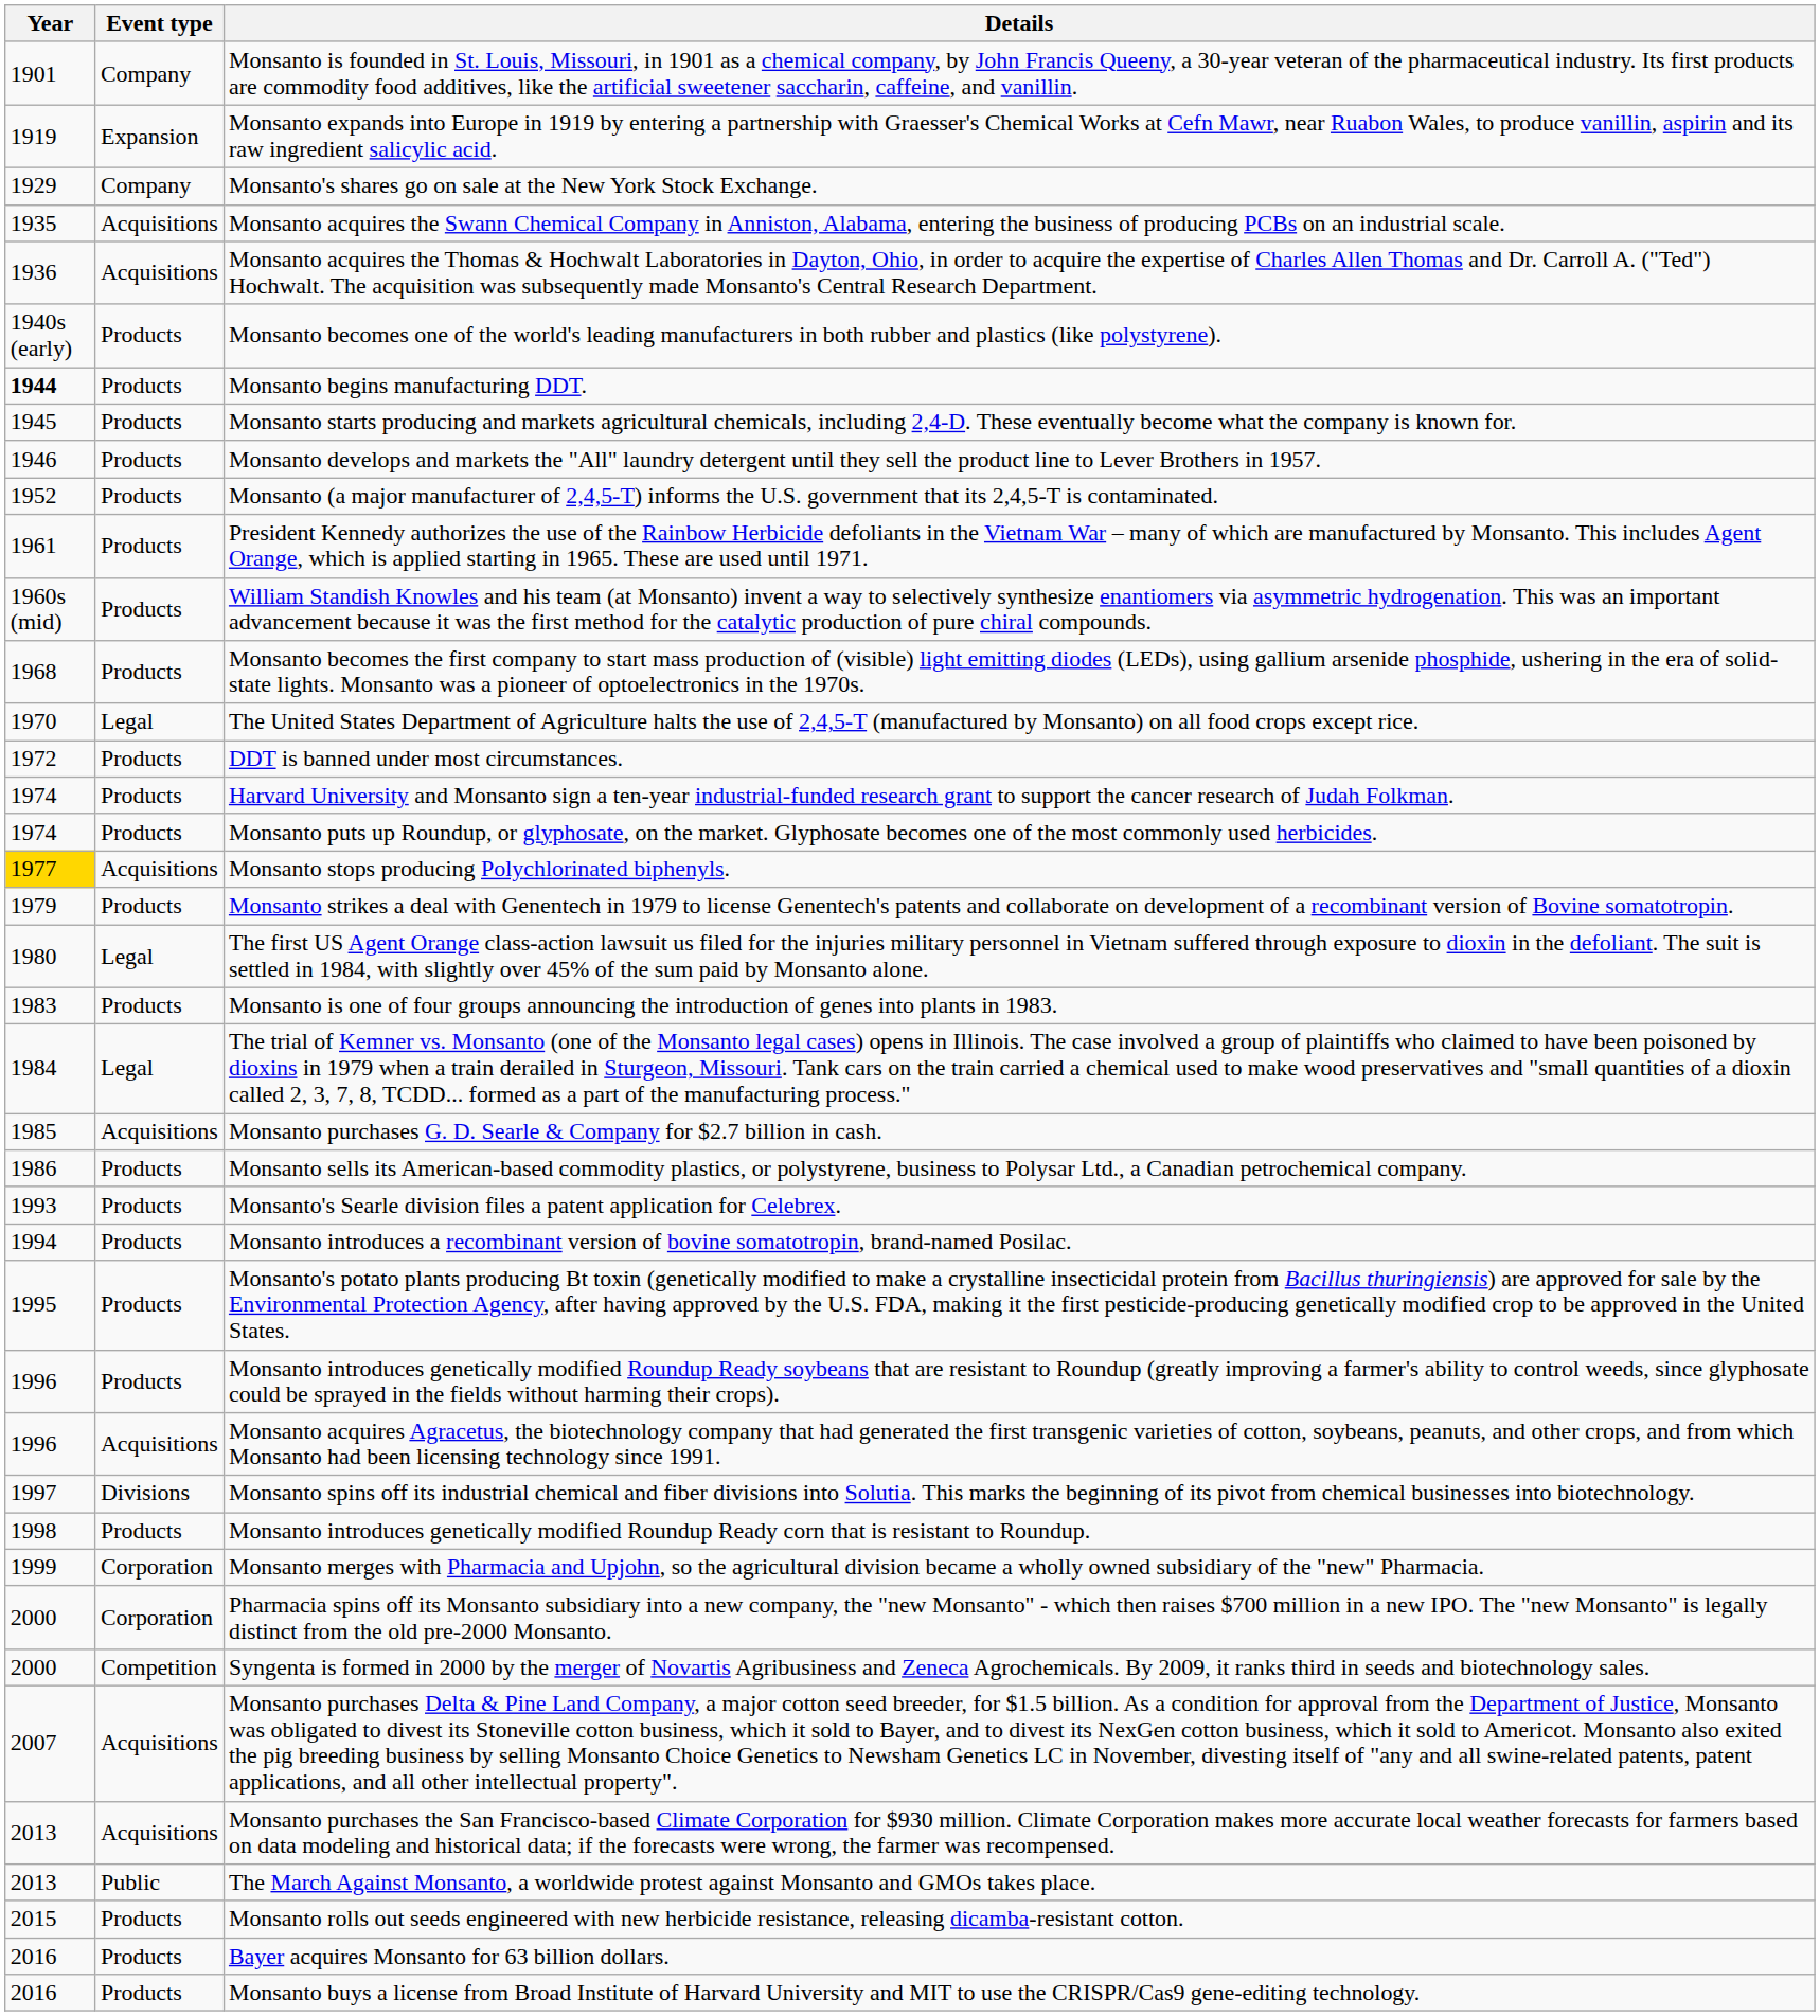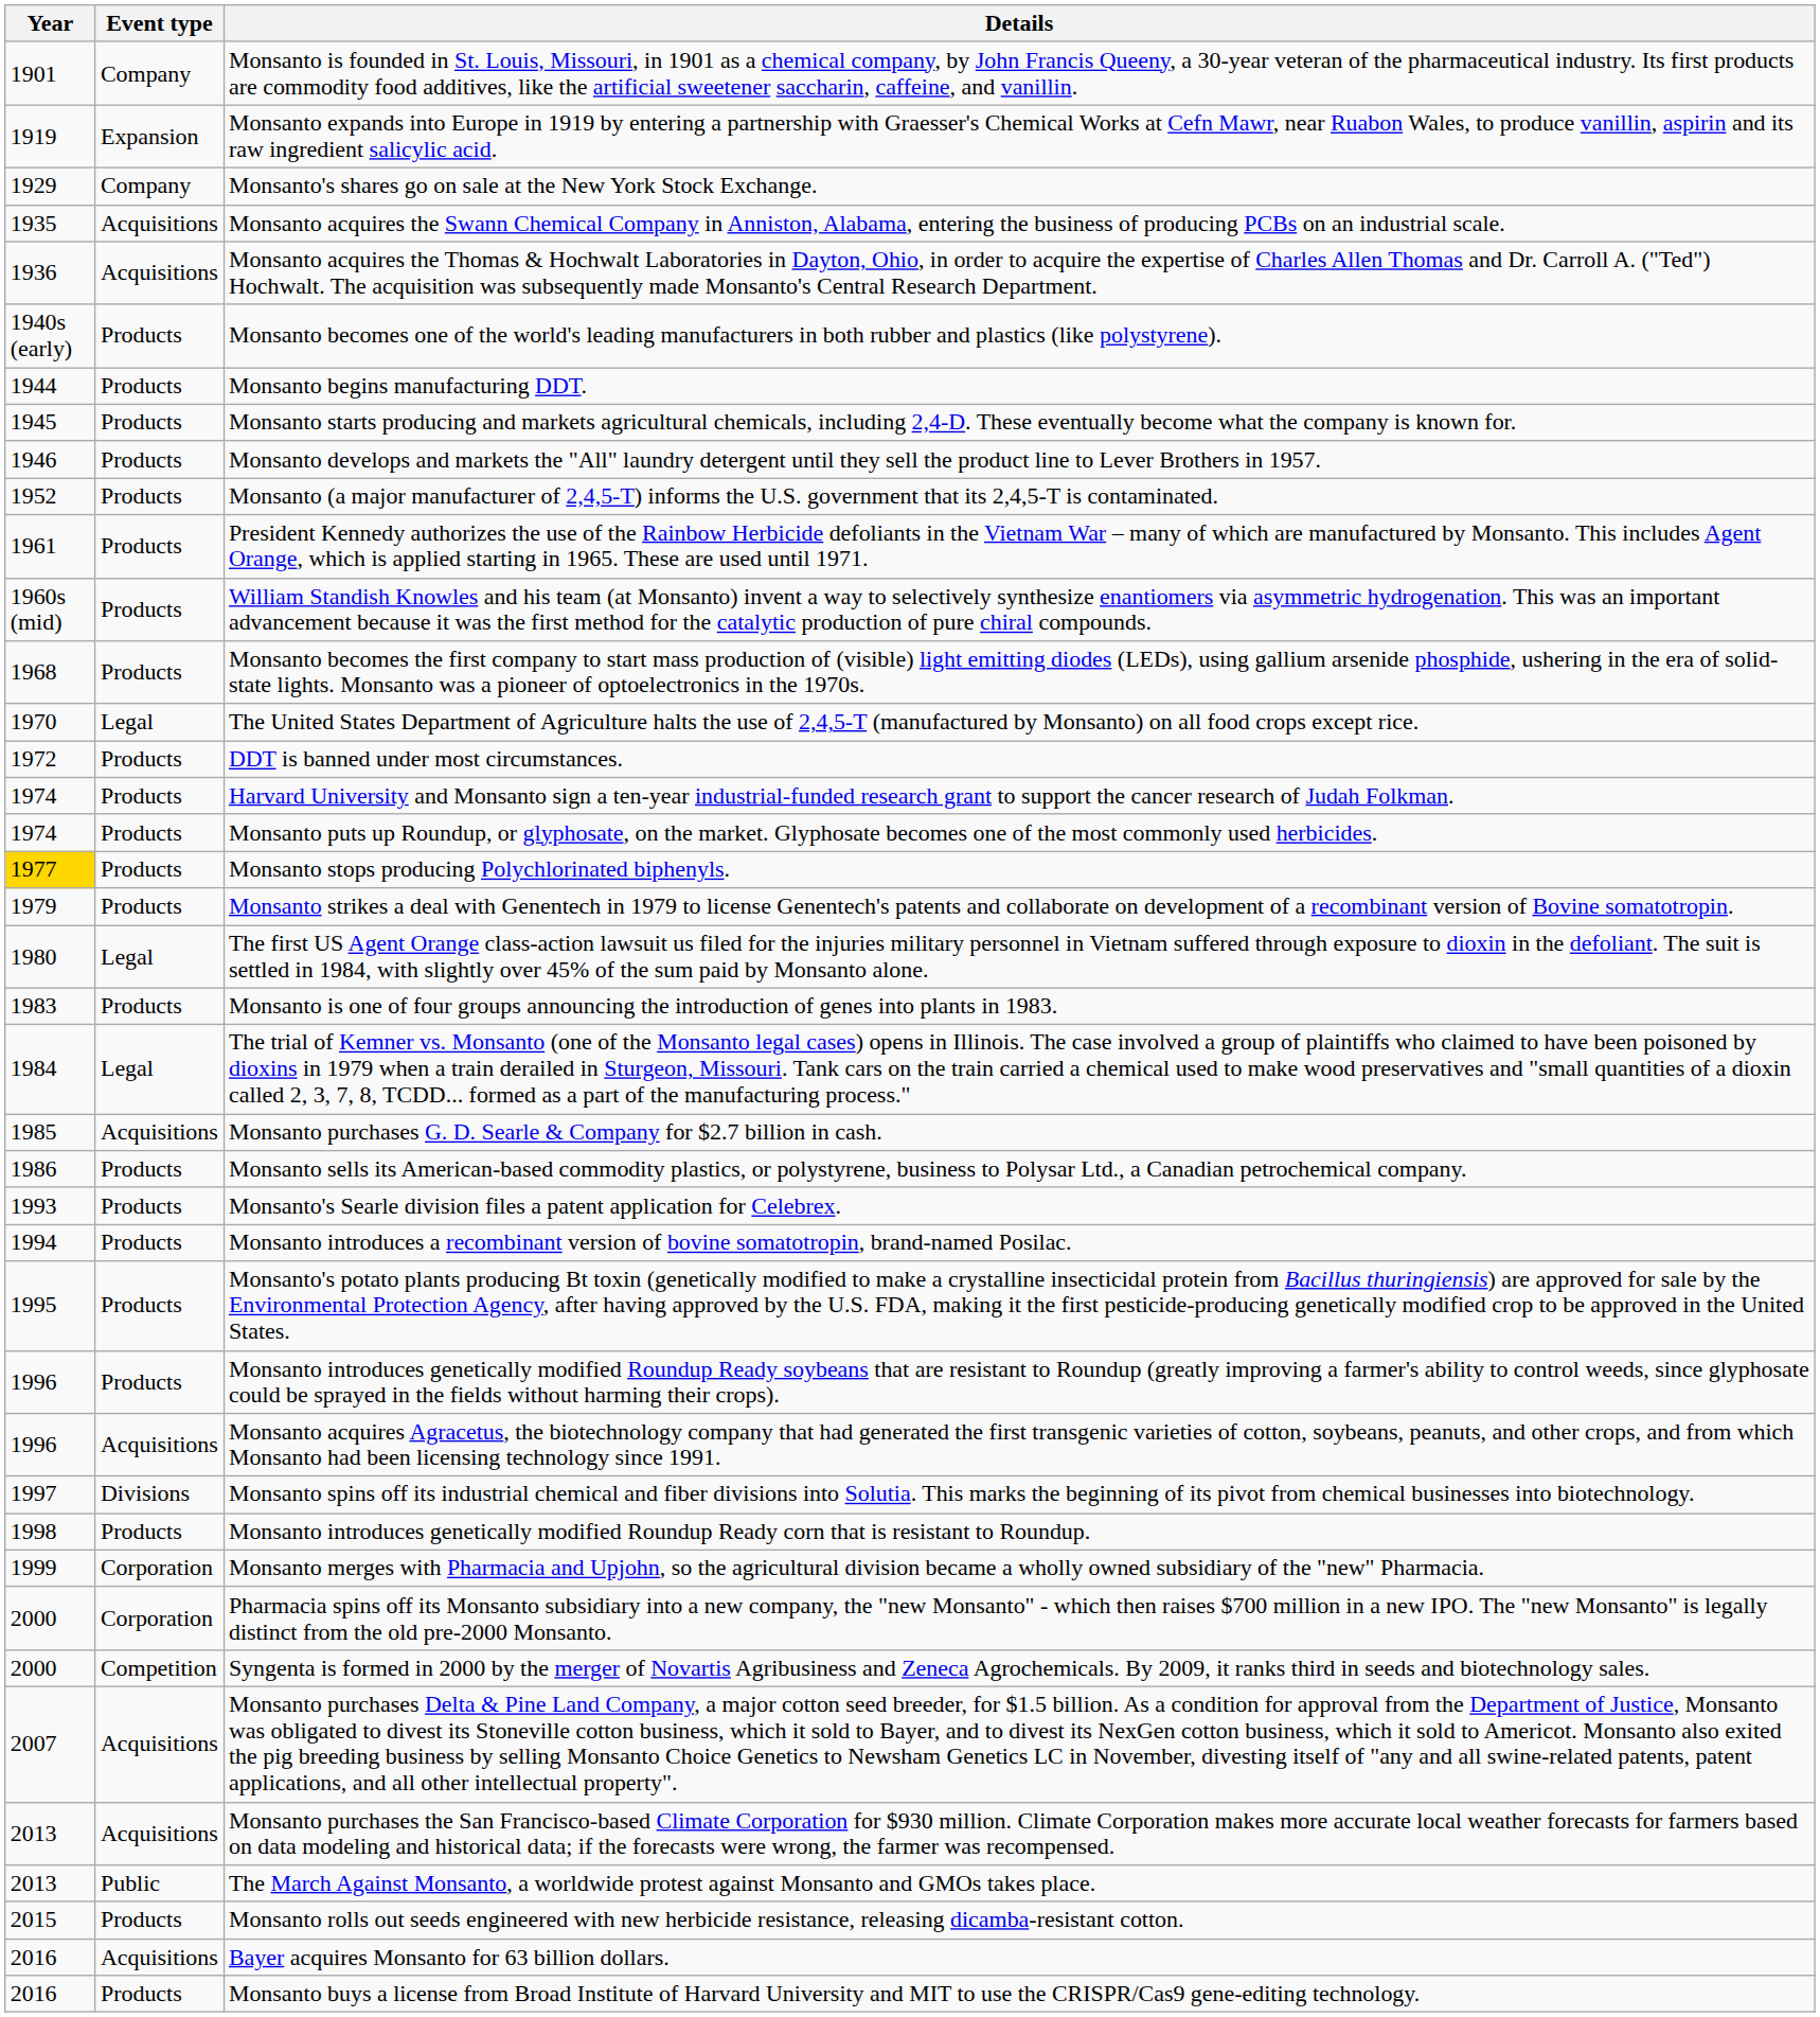 <table class="wikitable sortable" border="1">
 <tr>
 <th>Year</th>
 <th>Event type</th>
 <th>Details</th>
 </tr>
 <tr>
 <td>1901</td>
 <td>Company</td>
 <td>Monsanto is founded in <a href='#'>St. Louis, Missouri</a>, in 1901 as a <a href='#'>chemical company</a>, by <a href='#'>John Francis Queeny</a>, a 30‑year veteran of the pharmaceutical industry. Its first products are commodity food additives, like the <a href='#'>artificial sweetener</a> <a href='#'>saccharin</a>, <a href='#'>caffeine</a>, and <a href='#'>vanillin</a>.</td>
 </tr>
 <tr>
 <td>1919</td>
 <td>Expansion</td>
 <td>Monsanto expands into Europe in 1919 by entering a partnership with Graesser's Chemical Works at <a href='#'>Cefn Mawr</a>, near <a href='#'>Ruabon</a> Wales, to produce <a href='#'>vanillin</a>, <a href='#'>aspirin</a> and its raw ingredient <a href='#'>salicylic acid</a>.</td>
 </tr>
 <tr>
 <td>1929</td>
 <td>Company</td>
 <td>Monsanto's shares go on sale at the New York Stock Exchange.</td>
 </tr>
 <tr>
 <td>1935</td>
 <td>Acquisitions</td>
 <td>Monsanto acquires the <a href='#'>Swann Chemical Company</a> in <a href='#'>Anniston, Alabama</a>, entering the business of producing <a href='#'>PCBs</a> on an industrial scale.</td>
 </tr>
 <tr>
 <td>1936</td>
 <td>Acquisitions</td>
 <td>Monsanto acquires the Thomas & Hochwalt Laboratories in <a href='#'>Dayton, Ohio</a>, in order to acquire the expertise of <a href='#'>Charles Allen Thomas</a> and Dr. Carroll A. ("Ted") Hochwalt. The acquisition was subsequently made Monsanto's Central Research Department.</td>
 </tr>
 <tr>
 <td>1940s (early)</td>
 <td>Products</td>
 <td>Monsanto becomes one of the world's leading manufacturers in both rubber and plastics (like <a href='#'>polystyrene</a>).</td>
 </tr>
 <tr>
-<td><strong>1944</strong></td>
+<td>1944</td>
 <td>Products</td>
 <td>Monsanto begins manufacturing <a href='#'>DDT</a>.</td>
 </tr>
 <tr>
 <td>1945</td>
 <td>Products</td>
 <td>Monsanto starts producing and markets agricultural chemicals, including <a href='#'>2,4-D</a>. These eventually become what the company is known for.</td>
 </tr>
 <tr>
 <td>1946</td>
 <td>Products</td>
 <td>Monsanto develops and markets the "All" laundry detergent until they sell the product line to Lever Brothers in 1957.</td>
 </tr>
 <tr>
 <td>1952</td>
 <td>Products</td>
 <td>Monsanto (a major manufacturer of <a href='#'>2,4,5-T</a>) informs the U.S. government that its 2,4,5-T is contaminated.</td>
 </tr>
 <tr>
 <td>1961</td>
 <td>Products</td>
 <td>President Kennedy authorizes the use of the <a href='#'>Rainbow Herbicide</a> defoliants in the <a href='#'>Vietnam War</a> – many of which are manufactured by Monsanto. This includes <a href='#'>Agent Orange</a>, which is applied starting in 1965. These are used until 1971.</td>
 </tr>
 <tr>
 <td>1960s (mid)</td>
 <td>Products</td>
 <td><a href='#'>William Standish Knowles</a> and his team (at Monsanto) invent a way to selectively synthesize <a href='#'>enantiomers</a> via <a href='#'>asymmetric hydrogenation</a>. This was an important advancement because it was the first method for the <a href='#'>catalytic</a> production of pure <a href='#'>chiral</a> compounds.</td>
 </tr>
 <tr>
 <td>1968</td>
 <td>Products</td>
 <td>Monsanto becomes the first company to start mass production of (visible) <a href='#'>light emitting diodes</a> (LEDs), using gallium arsenide <a href='#'>phosphide</a>, ushering in the era of solid-state lights. Monsanto was a pioneer of optoelectronics in the 1970s.</td>
 </tr>
 <tr>
 <td>1970</td>
 <td>Legal</td>
 <td>The United States Department of Agriculture halts the use of <a href='#'>2,4,5-T</a> (manufactured by Monsanto) on all food crops except rice.</td>
 </tr>
 <tr>
 <td>1972</td>
 <td>Products</td>
 <td><a href='#'>DDT</a> is banned under most circumstances.</td>
 </tr>
 <tr>
 <td>1974</td>
 <td>Products</td>
 <td><a href='#'>Harvard University</a> and Monsanto sign a ten-year <a href='#'>industrial-funded research grant</a> to support the cancer research of <a href='#'>Judah Folkman</a>.</td>
 </tr>
 <tr>
 <td>1974</td>
 <td>Products</td>
 <td>Monsanto puts up Roundup, or <a href='#'>glyphosate</a>, on the market. Glyphosate becomes one of the most commonly used <a href='#'>herbicides</a>.</td>
 </tr>
 <tr>
 <td style="background: gold;">1977</td>
-<td>Acquisitions</td>
+<td>Products</td>
 <td>Monsanto stops producing <a href='#'>Polychlorinated biphenyls</a>.</td>
 </tr>
 <tr>
 <td>1979</td>
 <td>Products</td>
 <td><a href='#'>Monsanto</a> strikes a deal with Genentech in 1979 to license Genentech's patents and collaborate on development of a <a href='#'>recombinant</a> version of <a href='#'>Bovine somatotropin</a>.</td>
 </tr>
 <tr>
 <td>1980</td>
 <td>Legal</td>
 <td>The first US <a href='#'>Agent Orange</a> class-action lawsuit us filed for the injuries military personnel in Vietnam suffered through exposure to <a href='#'>dioxin</a> in the <a href='#'>defoliant</a>. The suit is settled in 1984, with slightly over 45% of the sum paid by Monsanto alone.</td>
 </tr>
 <tr>
 <td>1983</td>
 <td>Products</td>
 <td>Monsanto is one of four groups announcing the introduction of genes into plants in 1983.</td>
 </tr>
 <tr>
 <td>1984</td>
 <td>Legal</td>
 <td>The trial of <a href='#'>Kemner vs. Monsanto</a> (one of the <a href='#'>Monsanto legal cases</a>) opens in Illinois. The case involved a group of plaintiffs who claimed to have been poisoned by <a href='#'>dioxins</a> in 1979 when a train derailed in <a href='#'>Sturgeon, Missouri</a>. Tank cars on the train carried a chemical used to make wood preservatives and "small quantities of a dioxin called 2, 3, 7, 8, TCDD... formed as a part of the manufacturing process."</td>
 </tr>
 <tr>
 <td>1985</td>
 <td>Acquisitions</td>
 <td>Monsanto purchases <a href='#'>G. D. Searle & Company</a> for $2.7 billion in cash.</td>
 </tr>
 <tr>
 <td>1986</td>
 <td>Products</td>
 <td>Monsanto sells its American-based commodity plastics, or polystyrene, business to Polysar Ltd., a Canadian petrochemical company.</td>
 </tr>
 <tr>
 <td>1993</td>
 <td>Products</td>
 <td>Monsanto's Searle division files a patent application for <a href='#'>Celebrex</a>.</td>
 </tr>
 <tr>
 <td>1994</td>
 <td>Products</td>
 <td>Monsanto introduces a <a href='#'>recombinant</a> version of <a href='#'>bovine somatotropin</a>, brand-named Posilac.</td>
 </tr>
 <tr>
 <td>1995</td>
 <td>Products</td>
 <td>Monsanto's potato plants producing Bt toxin (genetically modified to make a crystalline insecticidal protein from <em><a href='#'>Bacillus thuringiensis</a></em>) are approved for sale by the <a href='#'>Environmental Protection Agency</a>, after having approved by the U.S. FDA, making it the first pesticide-producing genetically modified crop to be approved in the United States.</td>
 </tr>
 <tr>
 <td>1996</td>
 <td>Products</td>
 <td>Monsanto introduces genetically modified <a href='#'>Roundup Ready soybeans</a> that are resistant to Roundup (greatly improving a farmer's ability to control weeds, since glyphosate could be sprayed in the fields without harming their crops).</td>
 </tr>
 <tr>
 <td>1996</td>
 <td>Acquisitions</td>
 <td>Monsanto acquires <a href='#'>Agracetus</a>, the biotechnology company that had generated the first transgenic varieties of cotton, soybeans, peanuts, and other crops, and from which Monsanto had been licensing technology since 1991.</td>
 </tr>
 <tr>
 <td>1997</td>
 <td>Divisions</td>
 <td>Monsanto spins off its industrial chemical and fiber divisions into <a href='#'>Solutia</a>. This marks the beginning of its pivot from chemical businesses into biotechnology.</td>
 </tr>
 <tr>
 <td>1998</td>
 <td>Products</td>
 <td>Monsanto introduces genetically modified Roundup Ready corn that is resistant to Roundup.</td>
 </tr>
 <tr>
 <td>1999</td>
 <td>Corporation</td>
 <td>Monsanto merges with <a href='#'>Pharmacia and Upjohn</a>, so the agricultural division became a wholly owned subsidiary of the "new" Pharmacia.</td>
 </tr>
 <tr>
 <td>2000</td>
 <td>Corporation</td>
 <td>Pharmacia spins off its Monsanto subsidiary into a new company, the "new Monsanto" - which then raises $700 million in a new IPO. The "new Monsanto" is legally distinct from the old pre-2000 Monsanto.</td>
 </tr>
 <tr>
 <td>2000</td>
 <td>Competition</td>
 <td>Syngenta is formed in 2000 by the <a href='#'>merger</a> of <a href='#'>Novartis</a> Agribusiness and <a href='#'>Zeneca</a> Agrochemicals. By 2009, it ranks third in seeds and biotechnology sales.</td>
 </tr>
 <tr>
 <td>2007</td>
 <td>Acquisitions</td>
 <td>Monsanto purchases <a href='#'>Delta & Pine Land Company</a>, a major cotton seed breeder, for $1.5 billion. As a condition for approval from the <a href='#'>Department of Justice</a>, Monsanto was obligated to divest its Stoneville cotton business, which it sold to Bayer, and to divest its NexGen cotton business, which it sold to Americot. Monsanto also exited the pig breeding business by selling Monsanto Choice Genetics to Newsham Genetics LC in November, divesting itself of "any and all swine-related patents, patent applications, and all other intellectual property".</td>
 </tr>
 <tr>
 <td>2013</td>
 <td>Acquisitions</td>
 <td>Monsanto purchases the San Francisco-based <a href='#'>Climate Corporation</a> for $930 million. Climate Corporation makes more accurate local weather forecasts for farmers based on data modeling and historical data; if the forecasts were wrong, the farmer was recompensed.</td>
 </tr>
 <tr>
 <td>2013</td>
 <td>Public</td>
 <td>The <a href='#'>March Against Monsanto</a>, a worldwide protest against Monsanto and GMOs takes place.</td>
 </tr>
 <tr>
 <td>2015</td>
 <td>Products</td>
 <td>Monsanto rolls out seeds engineered with new herbicide resistance, releasing <a href='#'>dicamba</a>-resistant cotton.</td>
 </tr>
 <tr>
 <td>2016</td>
-<td>Products</td>
+<td>Acquisitions</td>
 <td><a href='#'>Bayer</a> acquires Monsanto for 63 billion dollars.</td>
 </tr>
 <tr>
 <td>2016</td>
 <td>Products</td>
 <td>Monsanto buys a license from Broad Institute of Harvard University and MIT to use the CRISPR/Cas9 gene-editing technology.</td>
 </tr>
 </table>
